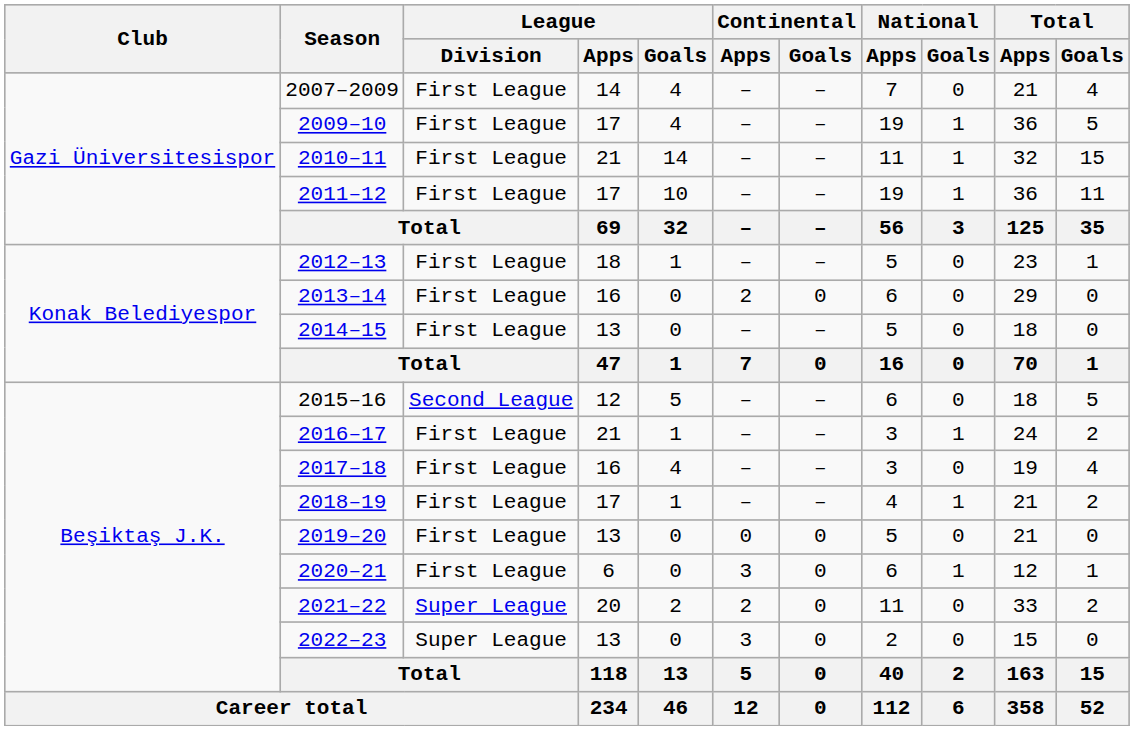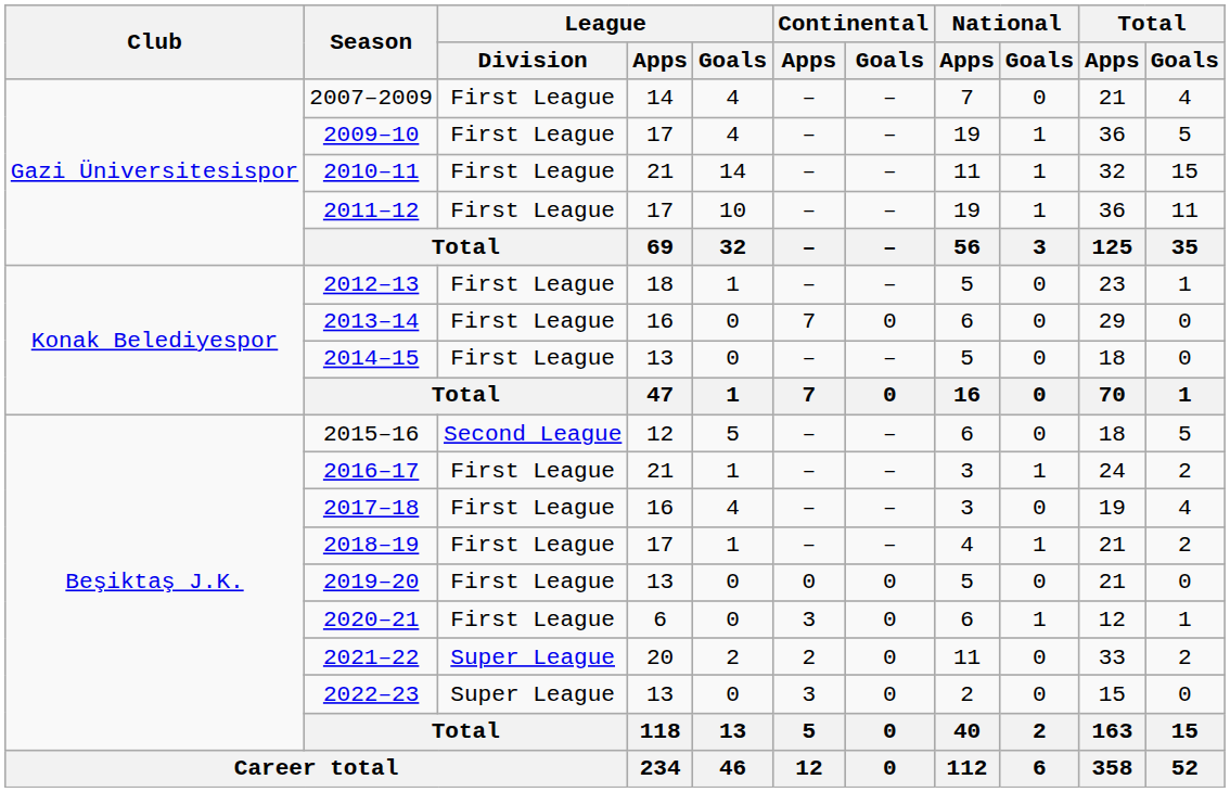 <table class="wikitable" style="text-align: center;">
 <tr>
 <th rowspan="2">Club</th>
 <th rowspan="2">Season</th>
 <th colspan="3">League</th>
 <th colspan="2">Continental</th>
 <th colspan="2">National</th>
 <th colspan="2">Total</th>
 </tr>
 <tr>
 <th>Division</th>
 <th>Apps</th>
 <th>Goals</th>
 <th>Apps</th>
 <th>Goals</th>
 <th>Apps</th>
 <th>Goals</th>
 <th>Apps</th>
 <th>Goals</th>
 </tr>
 <tr>
 <td rowspan=5><a href='#'>Gazi Üniversitesispor</a></td>
 <td>2007–2009</td>
 <td>First League</td>
 <td>14</td>
 <td>4</td>
 <td>–</td>
 <td>–</td>
 <td>7</td>
 <td>0</td>
 <td>21</td>
 <td>4</td>
 </tr>
 <tr>
 <td><a href='#'>2009–10</a></td>
 <td>First League</td>
 <td>17</td>
 <td>4</td>
 <td>–</td>
 <td>–</td>
 <td>19</td>
 <td>1</td>
 <td>36</td>
 <td>5</td>
 </tr>
 <tr>
 <td><a href='#'>2010–11</a></td>
 <td>First League</td>
 <td>21</td>
 <td>14</td>
 <td>–</td>
 <td>–</td>
 <td>11</td>
 <td>1</td>
 <td>32</td>
 <td>15</td>
 </tr>
 <tr>
 <td><a href='#'>2011–12</a></td>
 <td>First League</td>
 <td>17</td>
 <td>10</td>
 <td>–</td>
 <td>–</td>
 <td>19</td>
 <td>1</td>
 <td>36</td>
 <td>11</td>
 </tr>
 <tr>
 <th colspan="2">Total</th>
 <th>69</th>
 <th>32</th>
 <th>–</th>
 <th>–</th>
 <th>56</th>
 <th>3</th>
 <th>125</th>
 <th>35</th>
 </tr>
 <tr>
 <td rowspan=4><a href='#'>Konak Belediyespor</a></td>
 <td><a href='#'>2012–13</a></td>
 <td>First League</td>
 <td>18</td>
 <td>1</td>
 <td>–</td>
 <td>–</td>
 <td>5</td>
 <td>0</td>
 <td>23</td>
 <td>1</td>
 </tr>
 <tr>
 <td><a href='#'>2013–14</a></td>
 <td>First League</td>
 <td>16</td>
 <td>0</td>
-<td>2</td>
+<td>7</td>
 <td>0</td>
 <td>6</td>
 <td>0</td>
 <td>29</td>
 <td>0</td>
 </tr>
 <tr>
 <td><a href='#'>2014–15</a></td>
 <td>First League</td>
 <td>13</td>
 <td>0</td>
 <td>–</td>
 <td>–</td>
 <td>5</td>
 <td>0</td>
 <td>18</td>
 <td>0</td>
 </tr>
 <tr>
 <th colspan="2">Total</th>
 <th>47</th>
 <th>1</th>
 <th>7</th>
 <th>0</th>
 <th>16</th>
 <th>0</th>
 <th>70</th>
 <th>1</th>
 </tr>
 <tr>
 <td rowspan=9><a href='#'>Beşiktaş J.K.</a></td>
 <td>2015–16</td>
 <td><a href='#'>Second League</a></td>
 <td>12</td>
 <td>5</td>
 <td>–</td>
 <td>–</td>
 <td>6</td>
 <td>0</td>
 <td>18</td>
 <td>5</td>
 </tr>
 <tr>
 <td><a href='#'>2016–17</a></td>
 <td>First League</td>
 <td>21</td>
 <td>1</td>
 <td>–</td>
 <td>–</td>
 <td>3</td>
 <td>1</td>
 <td>24</td>
 <td>2</td>
 </tr>
 <tr>
 <td><a href='#'>2017–18</a></td>
 <td>First League</td>
 <td>16</td>
 <td>4</td>
 <td>–</td>
 <td>–</td>
 <td>3</td>
 <td>0</td>
 <td>19</td>
 <td>4</td>
 </tr>
 <tr>
 <td><a href='#'>2018–19</a></td>
 <td>First League</td>
 <td>17</td>
 <td>1</td>
 <td>–</td>
 <td>–</td>
 <td>4</td>
 <td>1</td>
 <td>21</td>
 <td>2</td>
 </tr>
 <tr>
 <td><a href='#'>2019–20</a></td>
 <td>First League</td>
 <td>13</td>
 <td>0</td>
 <td>0</td>
 <td>0</td>
 <td>5</td>
 <td>0</td>
 <td>21</td>
 <td>0</td>
 </tr>
 <tr>
 <td><a href='#'>2020–21</a></td>
 <td>First League</td>
 <td>6</td>
 <td>0</td>
 <td>3</td>
 <td>0</td>
 <td>6</td>
 <td>1</td>
 <td>12</td>
 <td>1</td>
 </tr>
 <tr>
 <td><a href='#'>2021–22</a></td>
 <td><a href='#'>Super League</a></td>
 <td>20</td>
 <td>2</td>
 <td>2</td>
 <td>0</td>
 <td>11</td>
 <td>0</td>
 <td>33</td>
 <td>2</td>
 </tr>
 <tr>
 <td><a href='#'>2022–23</a></td>
 <td>Super League</td>
 <td>13</td>
 <td>0</td>
 <td>3</td>
 <td>0</td>
 <td>2</td>
 <td>0</td>
 <td>15</td>
 <td>0</td>
 </tr>
 <tr>
 <th colspan="2">Total</th>
 <th>118</th>
 <th>13</th>
 <th>5</th>
 <th>0</th>
 <th>40</th>
 <th>2</th>
 <th>163</th>
 <th>15</th>
 </tr>
 <tr>
 <th colspan="3">Career total</th>
 <th>234</th>
 <th>46</th>
 <th>12</th>
 <th>0</th>
 <th>112</th>
 <th>6</th>
 <th>358</th>
 <th>52</th>
 </tr>
 </table>
